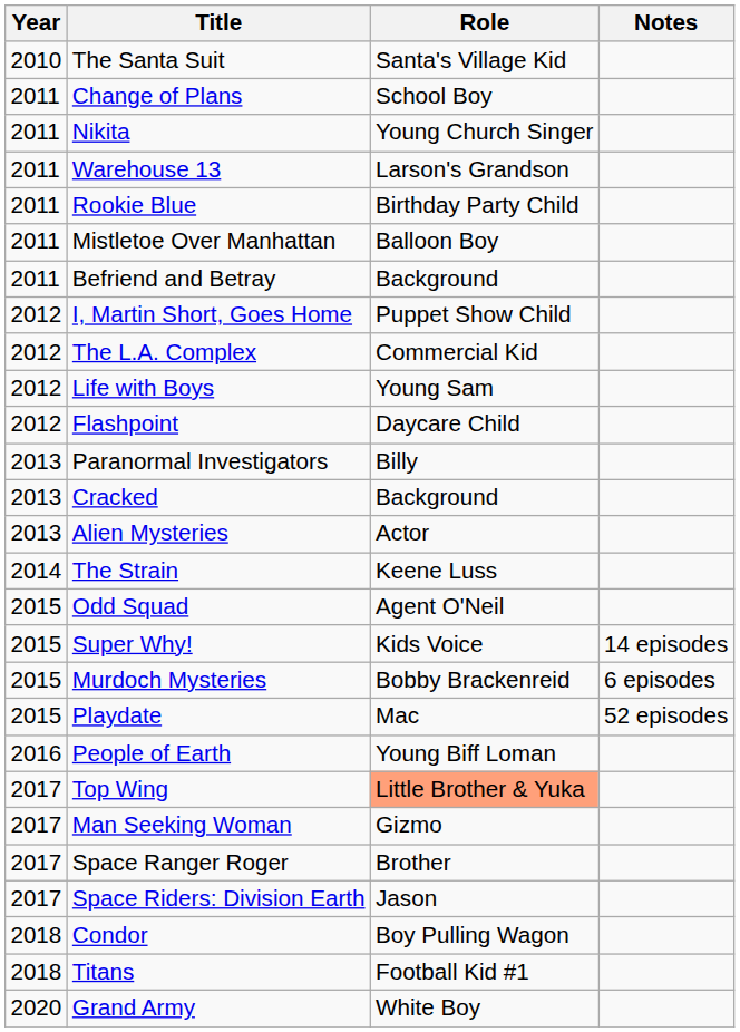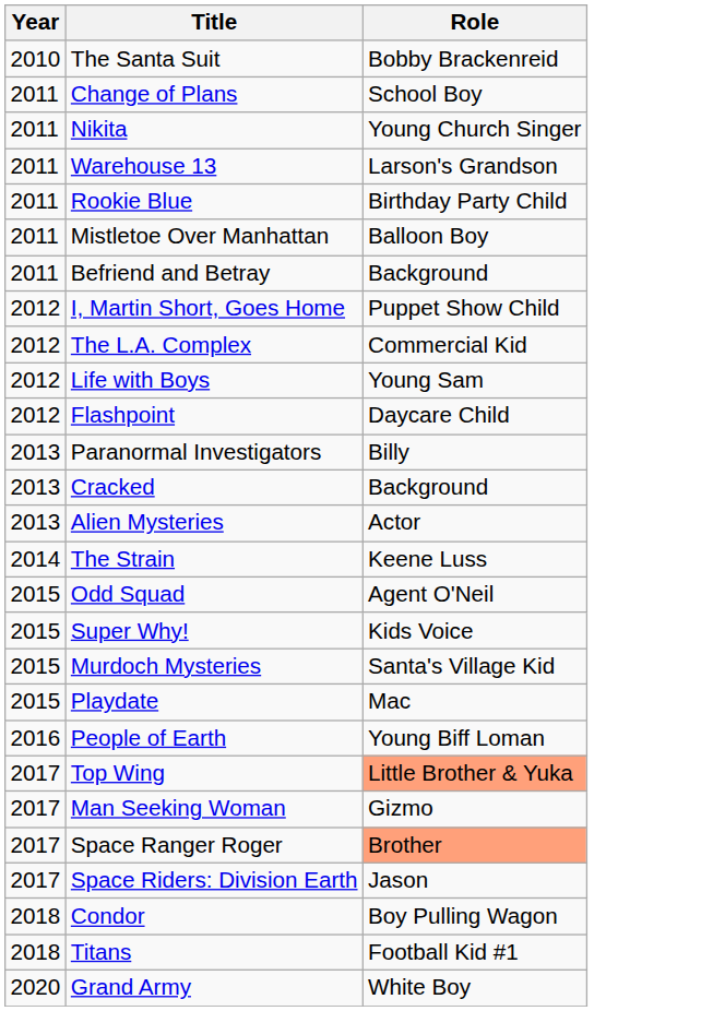 <table class="wikitable sortable">
 <tr>
 <th>Year</th>
 <th>Title</th>
 <th>Role</th>
-<th>Notes</th>
 </tr>
 <tr>
 <td>2010</td>
 <td>The Santa Suit</td>
-<td>Santa's Village Kid</td>
-<td></td>
+<td>Bobby Brackenreid</td>
 </tr>
 <tr>
 <td>2011</td>
 <td><a href='#'>Change of Plans</a></td>
 <td>School Boy</td>
-<td></td>
 </tr>
 <tr>
 <td>2011</td>
 <td><a href='#'>Nikita</a></td>
 <td>Young Church Singer</td>
-<td></td>
 </tr>
 <tr>
 <td>2011</td>
 <td><a href='#'>Warehouse 13</a></td>
 <td>Larson's Grandson</td>
-<td></td>
 </tr>
 <tr>
 <td>2011</td>
 <td><a href='#'>Rookie Blue</a></td>
 <td>Birthday Party Child</td>
-<td></td>
 </tr>
 <tr>
 <td>2011</td>
 <td>Mistletoe Over Manhattan</td>
 <td>Balloon Boy</td>
-<td></td>
 </tr>
 <tr>
 <td>2011</td>
 <td>Befriend and Betray</td>
 <td>Background</td>
-<td></td>
 </tr>
 <tr>
 <td>2012</td>
 <td><a href='#'>I, Martin Short, Goes Home</a></td>
 <td>Puppet Show Child</td>
-<td></td>
 </tr>
 <tr>
 <td>2012</td>
 <td><a href='#'>The L.A. Complex</a></td>
 <td>Commercial Kid</td>
-<td></td>
 </tr>
 <tr>
 <td>2012</td>
 <td><a href='#'>Life with Boys</a></td>
 <td>Young Sam</td>
-<td></td>
 </tr>
 <tr>
 <td>2012</td>
 <td><a href='#'>Flashpoint</a></td>
 <td>Daycare Child</td>
-<td></td>
 </tr>
 <tr>
 <td>2013</td>
 <td>Paranormal Investigators</td>
 <td>Billy</td>
-<td></td>
 </tr>
 <tr>
 <td>2013</td>
 <td><a href='#'>Cracked</a></td>
 <td>Background</td>
-<td></td>
 </tr>
 <tr>
 <td>2013</td>
 <td><a href='#'>Alien Mysteries</a></td>
 <td>Actor</td>
-<td></td>
 </tr>
 <tr>
 <td>2014</td>
 <td><a href='#'>The Strain</a></td>
 <td>Keene Luss</td>
-<td></td>
 </tr>
 <tr>
 <td>2015</td>
 <td><a href='#'>Odd Squad</a></td>
 <td>Agent O'Neil</td>
-<td></td>
 </tr>
 <tr>
 <td>2015</td>
 <td><a href='#'>Super Why!</a></td>
 <td>Kids Voice</td>
-<td>14 episodes</td>
 </tr>
 <tr>
 <td>2015</td>
 <td><a href='#'>Murdoch Mysteries</a></td>
-<td>Bobby Brackenreid</td>
-<td>6 episodes</td>
+<td>Santa's Village Kid</td>
 </tr>
 <tr>
 <td>2015</td>
 <td><a href='#'>Playdate</a></td>
 <td>Mac</td>
-<td>52 episodes</td>
 </tr>
 <tr>
 <td>2016</td>
 <td><a href='#'>People of Earth</a></td>
 <td>Young Biff Loman</td>
-<td></td>
 </tr>
 <tr>
 <td>2017</td>
 <td><a href='#'>Top Wing</a></td>
 <td style="background: lightsalmon;">Little Brother & Yuka</td>
-<td></td>
 </tr>
 <tr>
 <td>2017</td>
 <td><a href='#'>Man Seeking Woman</a></td>
 <td>Gizmo</td>
-<td></td>
 </tr>
 <tr>
 <td>2017</td>
 <td>Space Ranger Roger</td>
-<td>Brother</td>
-<td></td>
+<td style="background: lightsalmon;">Brother</td>
 </tr>
 <tr>
 <td>2017</td>
 <td><a href='#'>Space Riders: Division Earth</a></td>
 <td>Jason</td>
-<td></td>
 </tr>
 <tr>
 <td>2018</td>
 <td><a href='#'>Condor</a></td>
 <td>Boy Pulling Wagon</td>
-<td></td>
 </tr>
 <tr>
 <td>2018</td>
 <td><a href='#'>Titans</a></td>
 <td>Football Kid #1</td>
-<td></td>
 </tr>
 <tr>
 <td>2020</td>
 <td><a href='#'>Grand Army</a></td>
 <td>White Boy</td>
-<td></td>
 </tr>
 </table>
